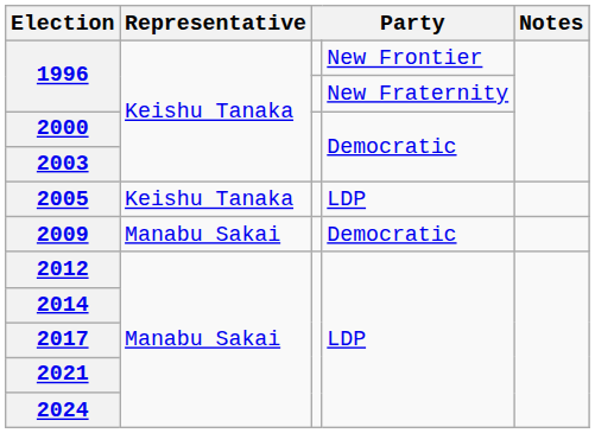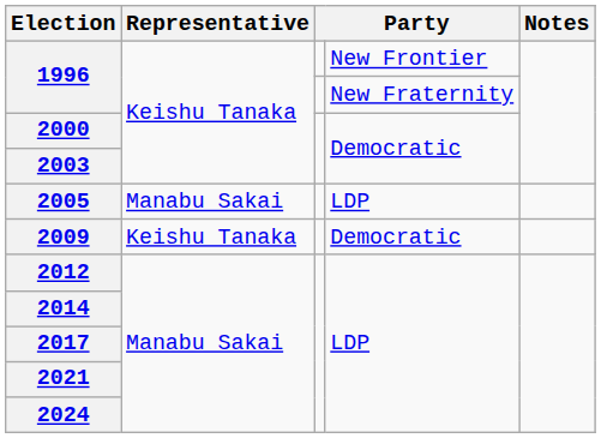 <table class=wikitable>
 <tr valign=bottom>
 <th>Election</th>
 <th>Representative</th>
 <th colspan=2>Party</th>
 <th>Notes</th>
 </tr>
 <tr>
 <th rowspan=2><a href='#'>1996</a></th>
 <td rowspan=4><a href='#'>Keishu Tanaka</a></td>
 <td bgcolor=></td>
 <td><a href='#'>New Frontier</a></td>
 <td rowspan=4></td>
 </tr>
 <tr>
 <td bgcolor=></td>
 <td><a href='#'>New Fraternity</a></td>
 </tr>
 <tr>
 <th><a href='#'>2000</a></th>
 <td rowspan=2 bgcolor=></td>
 <td rowspan=2><a href='#'>Democratic</a></td>
 </tr>
 <tr>
 <th><a href='#'>2003</a></th>
 </tr>
 <tr>
 <th><a href='#'>2005</a></th>
-<td><a href='#'>Keishu Tanaka</a></td>
+<td><a href='#'>Manabu Sakai</a></td>
 <td bgcolor=></td>
 <td><a href='#'>LDP</a></td>
 <td></td>
 </tr>
 <tr>
 <th><a href='#'>2009</a></th>
-<td><a href='#'>Manabu Sakai</a></td>
+<td><a href='#'>Keishu Tanaka</a></td>
 <td bgcolor=></td>
 <td><a href='#'>Democratic</a></td>
 <td></td>
 </tr>
 <tr>
 <th><a href='#'>2012</a></th>
 <td rowspan=5><a href='#'>Manabu Sakai</a></td>
 <td rowspan=5 bgcolor=></td>
 <td rowspan=5><a href='#'>LDP</a></td>
 <td rowspan=5></td>
 </tr>
 <tr>
 <th><a href='#'>2014</a></th>
 </tr>
 <tr>
 <th><a href='#'>2017</a></th>
 </tr>
 <tr>
 <th><a href='#'>2021</a></th>
 </tr>
 <tr>
 <th><a href='#'>2024</a></th>
 </tr>
 </table>
